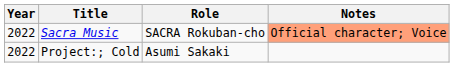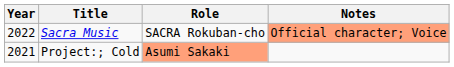 <table class="wikitable sortable">
 <tr>
 <th>Year</th>
 <th>Title</th>
 <th>Role</th>
 <th class="unsortable">Notes</th>
 </tr>
 <tr>
 <td>2022</td>
 <td><em><a href='#'>Sacra Music</a></em></td>
 <td>SACRA Rokuban-cho</td>
 <td style="background: lightsalmon;">Official character; Voice</td>
 </tr>
 <tr>
-<td>2022</td>
+<td>2021</td>
 <td>Project:; Cold</td>
-<td>Asumi Sakaki</td>
+<td style="background: lightsalmon;">Asumi Sakaki</td>
 <td></td>
 </tr>
 </table>
